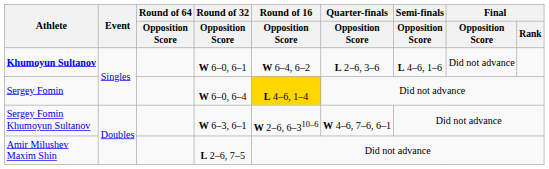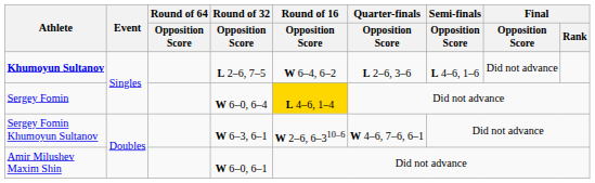 <table class=wikitable style="font-size:90%; text-align:center;">
 <tr>
 <th rowspan="2">Athlete</th>
 <th rowspan="2">Event</th>
 <th>Round of 64</th>
 <th>Round of 32</th>
 <th>Round of 16</th>
 <th>Quarter-finals</th>
 <th>Semi-finals</th>
 <th colspan=2>Final</th>
 </tr>
 <tr style="font-size:95%">
 <th>Opposition<br>Score</th>
 <th>Opposition<br>Score</th>
 <th>Opposition<br>Score</th>
 <th>Opposition<br>Score</th>
 <th>Opposition<br>Score</th>
 <th>Opposition<br>Score</th>
 <th>Rank</th>
 </tr>
 <tr>
 <td align=left><strong><a href='#'>Khumoyun Sultanov</a></strong></td>
 <td align=left rowspan=2><a href='#'>Singles</a></td>
 <td></td>
-<td><br><strong>W</strong> 6–0, 6–1</td>
+<td><br><strong>L</strong> 2–6, 7–5</td>
 <td><br><strong>W</strong> 6–4, 6–2</td>
 <td><br><strong>L</strong> 2–6, 3–6</td>
 <td><br><strong>L</strong> 4–6, 1–6</td>
 <td>Did not advance</td>
 <td></td>
 </tr>
 <tr>
 <td align=left><a href='#'>Sergey Fomin</a></td>
 <td></td>
 <td><br><strong>W</strong> 6–0, 6–4</td>
 <td style="background: gold;"><br><strong>L</strong> 4–6, 1–4</td>
 <td colspan=4>Did not advance</td>
 </tr>
 <tr>
 <td align=left><a href='#'>Sergey Fomin</a><br><a href='#'>Khumoyun Sultanov</a></td>
 <td align=left rowspan=2><a href='#'>Doubles</a></td>
 <td></td>
 <td><br><strong>W</strong> 6–3, 6–1</td>
 <td><br><strong>W</strong> 2–6, 6–3<sup>10–6</sup></td>
 <td><br><strong>W</strong> 4–6, 7–6, 6–1</td>
 <td colspan=3>Did not advance</td>
 </tr>
 <tr>
 <td align=left><a href='#'>Amir Milushev</a><br><a href='#'>Maxim Shin</a></td>
 <td></td>
-<td><br><strong>L</strong> 2–6, 7–5</td>
+<td><br><strong>W</strong> 6–0, 6–1</td>
 <td colspan=5>Did not advance</td>
 </tr>
 </table>
